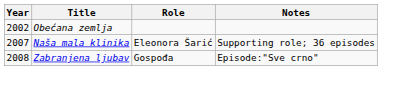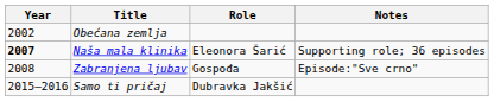 <table class="wikitable sortable">
 <tr>
 <th>Year</th>
 <th>Title</th>
 <th>Role</th>
 <th class="unsortable">Notes</th>
 </tr>
 <tr>
 <td>2002</td>
 <td><em>Obećana zemlja</em></td>
 <td></td>
 <td></td>
 </tr>
 <tr>
-<td>2007</td>
+<td><strong>2007</strong></td>
 <td><em><a href='#'>Naša mala klinika</a></em></td>
 <td>Eleonora Šarić</td>
 <td>Supporting role; 36 episodes</td>
 </tr>
 <tr>
 <td>2008</td>
 <td><em><a href='#'>Zabranjena ljubav</a></em></td>
 <td>Gospođa</td>
 <td>Episode:"Sve crno"</td>
 </tr>
+<tr>
+<td>2015–2016</td>
+<td><em>Samo ti pričaj</em></td>
+<td>Dubravka Jakšić</td>
+<td></td>
+</tr>
 </table>
